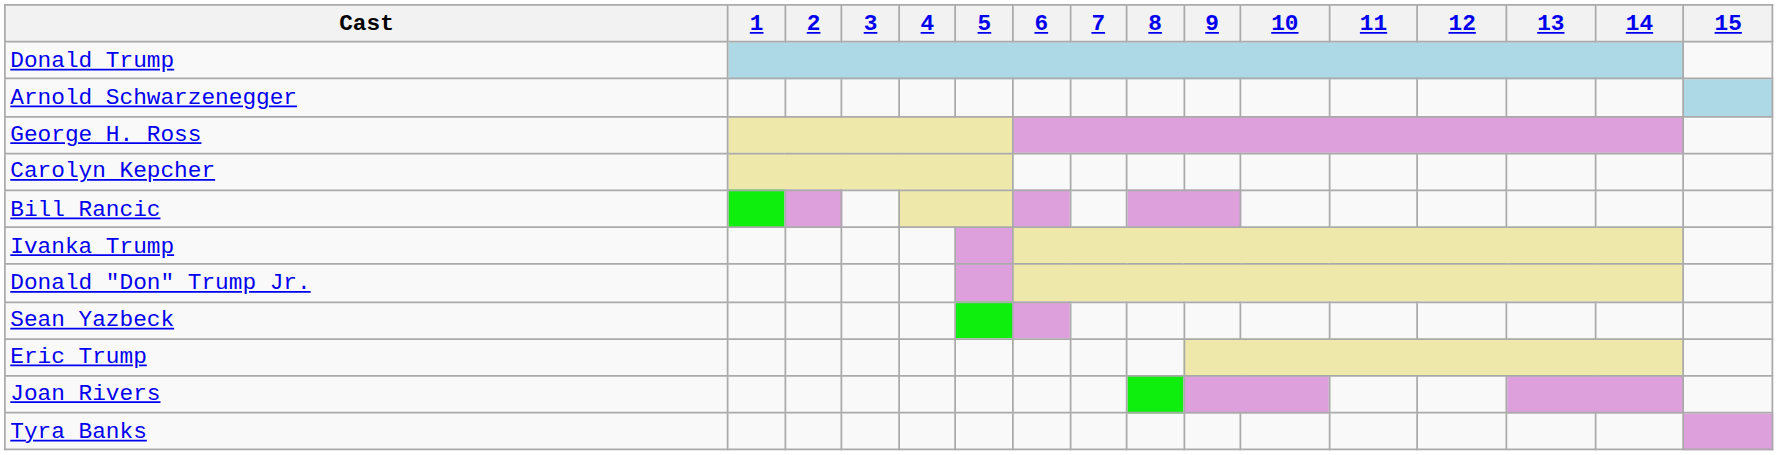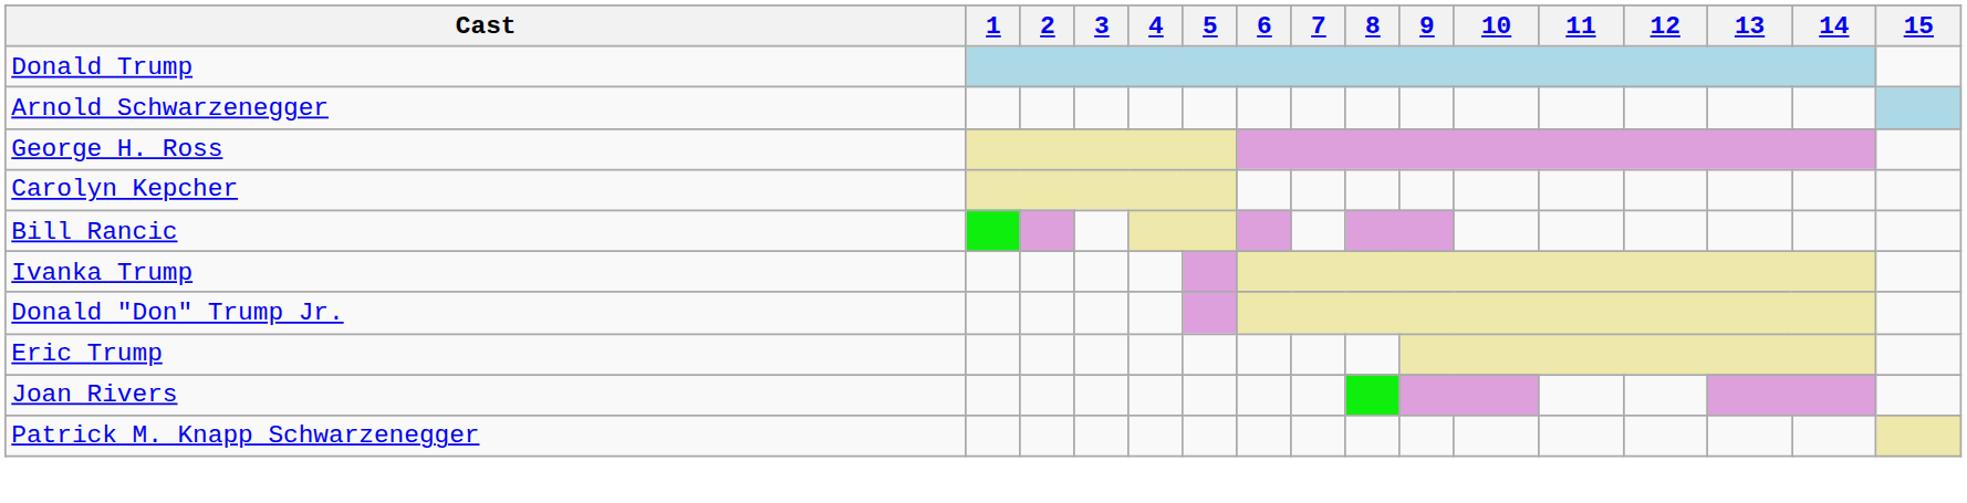 <table class="wikitable" style="width: 80%;">
 <tr>
 <th>Cast</th>
 <th><a href='#'>1</a></th>
 <th><a href='#'>2</a></th>
 <th><a href='#'>3</a></th>
 <th><a href='#'>4</a></th>
 <th><a href='#'>5</a></th>
 <th><a href='#'>6</a></th>
 <th><a href='#'>7</a></th>
 <th><a href='#'>8</a></th>
 <th><a href='#'>9</a></th>
 <th><a href='#'>10</a></th>
 <th><a href='#'>11</a></th>
 <th><a href='#'>12</a></th>
 <th><a href='#'>13</a></th>
 <th><a href='#'>14</a></th>
 <th><a href='#'>15</a></th>
 </tr>
 <tr>
 <td><a href='#'>Donald Trump</a></td>
 <td colspan=14 style="text-align:center; background:#ADD8E6;"></td>
 <td></td>
 </tr>
 <tr>
 <td><a href='#'>Arnold Schwarzenegger</a></td>
 <td></td>
 <td></td>
 <td></td>
 <td></td>
 <td></td>
 <td></td>
 <td></td>
 <td></td>
 <td></td>
 <td></td>
 <td></td>
 <td></td>
 <td></td>
 <td></td>
 <td style="text-align:center; background:#add8e6;"></td>
 </tr>
 <tr>
 <td><a href='#'>George H. Ross</a></td>
 <td colspan="5" style="text-align:center; background:#EEE8AA;"></td>
 <td colspan="9" style="text-align:center; background:plum;"></td>
 <td></td>
 </tr>
 <tr>
 <td><a href='#'>Carolyn Kepcher</a></td>
 <td colspan="5" style="text-align:center; background:#EEE8AA;"></td>
 <td></td>
 <td></td>
 <td></td>
 <td></td>
 <td></td>
 <td></td>
 <td></td>
 <td></td>
 <td></td>
 <td></td>
 </tr>
 <tr>
 <td><a href='#'>Bill Rancic</a></td>
 <td style="text-align:center; background:#0eef0e;"></td>
 <td style="text-align:center; background:plum;"></td>
 <td></td>
 <td colspan="2" style="text-align:center; background:#EEE8AA;"></td>
 <td style="text-align:center; background:plum;"></td>
 <td></td>
 <td colspan="2" style="text-align:center; background:plum;"></td>
 <td></td>
 <td></td>
 <td></td>
 <td></td>
 <td></td>
 <td></td>
 </tr>
 <tr>
 <td><a href='#'>Ivanka Trump</a></td>
 <td></td>
 <td></td>
 <td></td>
 <td></td>
 <td style="text-align:center; background:plum;"></td>
 <td colspan="9" style="text-align:center; background:#EEE8AA;"></td>
 <td></td>
 </tr>
 <tr>
 <td><a href='#'>Donald "Don" Trump Jr.</a></td>
 <td></td>
 <td></td>
 <td></td>
 <td></td>
 <td style="text-align:center; background:plum;"></td>
 <td colspan="9" style="text-align:center; background:#EEE8AA;"></td>
 <td></td>
 </tr>
 <tr>
-<td><a href='#'>Sean Yazbeck</a></td>
-<td></td>
-<td></td>
-<td></td>
-<td></td>
-<td style="text-align:center; background:#0eef0e;"></td>
-<td style="text-align:center; background:plum;"></td>
-<td></td>
-<td></td>
-<td></td>
-<td></td>
-<td></td>
-<td></td>
-<td></td>
-<td></td>
-<td></td>
-</tr>
-<tr>
 <td><a href='#'>Eric Trump</a></td>
 <td></td>
 <td></td>
 <td></td>
 <td></td>
 <td></td>
 <td></td>
 <td></td>
 <td></td>
 <td colspan="6" style="text-align:center; background:#EEE8AA;"></td>
 <td></td>
 </tr>
 <tr>
 <td><a href='#'>Joan Rivers</a></td>
 <td></td>
 <td></td>
 <td></td>
 <td></td>
 <td></td>
 <td></td>
 <td></td>
 <td style="text-align:center; background:#0eef0e;"></td>
 <td colspan="2" style="text-align:center; background:plum;"></td>
 <td></td>
 <td></td>
 <td colspan="2" style="text-align:center; background:plum;"></td>
 <td></td>
 </tr>
 <tr>
-<td><a href='#'>Tyra Banks</a></td>
+<td><a href='#'>Patrick M. Knapp Schwarzenegger</a></td>
 <td></td>
 <td></td>
 <td></td>
 <td></td>
 <td></td>
 <td></td>
 <td></td>
 <td></td>
 <td></td>
 <td></td>
 <td></td>
 <td></td>
 <td></td>
 <td></td>
-<td style="text-align:center; background:plum;"></td>
+<td style="text-align:center; background:#eee8aa;"></td>
 </tr>
 </table>
